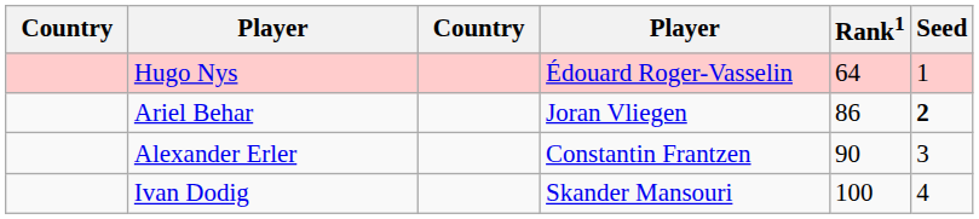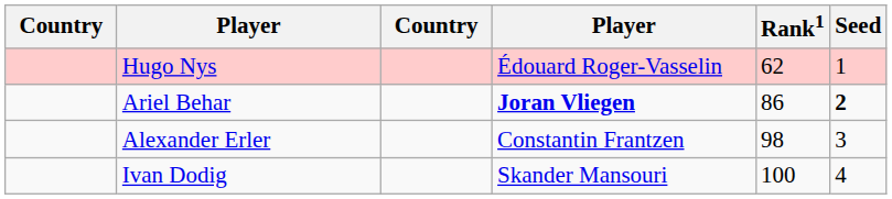 <table class="wikitable">
 <tr>
 <th width="70">Country</th>
 <th width="175">Player</th>
 <th width="70">Country</th>
 <th width="175">Player</th>
 <th>Rank<sup>1</sup></th>
 <th>Seed</th>
 </tr>
 <tr bgcolor=#fcc>
 <td></td>
 <td><a href='#'>Hugo Nys</a></td>
 <td></td>
 <td><a href='#'>Édouard Roger-Vasselin</a></td>
-<td>64</td>
+<td>62</td>
 <td>1</td>
 </tr>
 <tr>
 <td></td>
 <td><a href='#'>Ariel Behar</a></td>
 <td></td>
-<td><a href='#'>Joran Vliegen</a></td>
+<td><strong><a href='#'>Joran Vliegen</a></strong></td>
 <td>86</td>
 <td><strong>2</strong></td>
 </tr>
 <tr>
 <td></td>
 <td><a href='#'>Alexander Erler</a></td>
 <td></td>
 <td><a href='#'>Constantin Frantzen</a></td>
-<td>90</td>
+<td>98</td>
 <td>3</td>
 </tr>
 <tr>
 <td></td>
 <td><a href='#'>Ivan Dodig</a></td>
 <td></td>
 <td><a href='#'>Skander Mansouri</a></td>
 <td>100</td>
 <td>4</td>
 </tr>
 </table>
